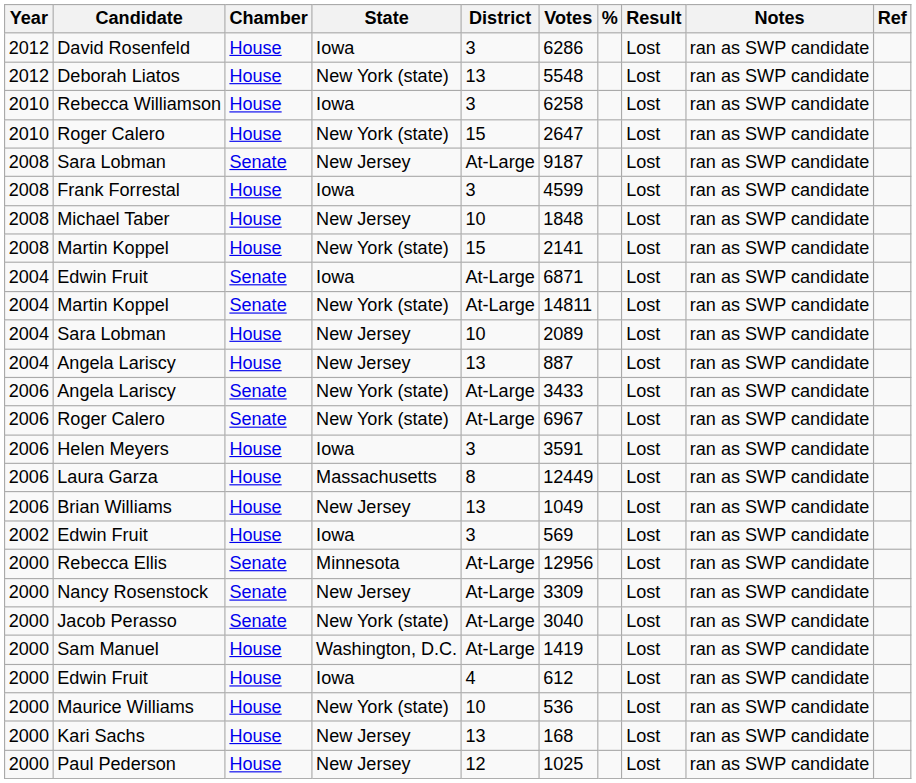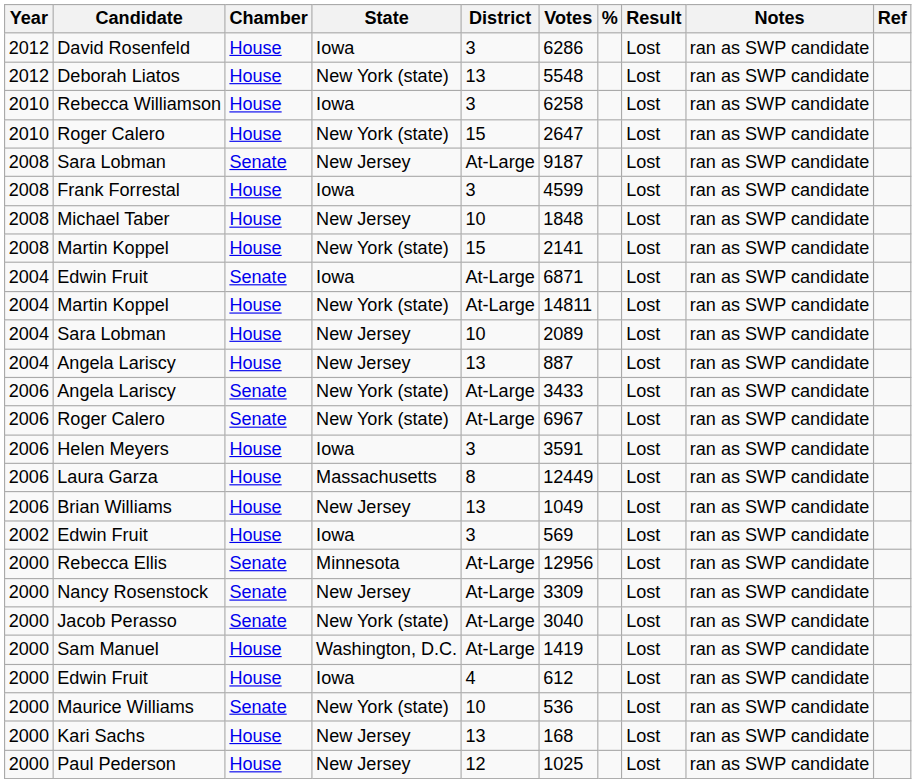 <table class="wikitable sortable" style="font-size:100%">
 <tr>
 <th>Year</th>
 <th>Candidate</th>
 <th>Chamber</th>
 <th>State</th>
 <th>District</th>
 <th>Votes</th>
 <th>%</th>
 <th>Result</th>
 <th>Notes</th>
 <th>Ref</th>
 </tr>
 <tr>
 <td>2012</td>
 <td>David Rosenfeld</td>
 <td><a href='#'>House</a></td>
 <td>Iowa</td>
 <td>3</td>
 <td>6286</td>
 <td></td>
 <td> Lost</td>
 <td>ran as SWP candidate</td>
 <td></td>
 </tr>
 <tr>
 <td>2012</td>
 <td>Deborah Liatos</td>
 <td><a href='#'>House</a></td>
 <td>New York (state)</td>
 <td>13</td>
 <td>5548</td>
 <td></td>
 <td> Lost</td>
 <td>ran as SWP candidate</td>
 <td></td>
 </tr>
 <tr>
 <td>2010</td>
 <td>Rebecca Williamson</td>
 <td><a href='#'>House</a></td>
 <td>Iowa</td>
 <td>3</td>
 <td>6258</td>
 <td></td>
 <td> Lost</td>
 <td>ran as SWP candidate</td>
 <td></td>
 </tr>
 <tr>
 <td>2010</td>
 <td>Roger Calero</td>
 <td><a href='#'>House</a></td>
 <td>New York (state)</td>
 <td>15</td>
 <td>2647</td>
 <td></td>
 <td> Lost</td>
 <td>ran as SWP candidate</td>
 <td></td>
 </tr>
 <tr>
 <td>2008</td>
 <td>Sara Lobman</td>
 <td><a href='#'>Senate</a></td>
 <td>New Jersey</td>
 <td>At-Large</td>
 <td>9187</td>
 <td></td>
 <td> Lost</td>
 <td>ran as SWP candidate</td>
 <td></td>
 </tr>
 <tr>
 <td>2008</td>
 <td>Frank Forrestal</td>
 <td><a href='#'>House</a></td>
 <td>Iowa</td>
 <td>3</td>
 <td>4599</td>
 <td></td>
 <td> Lost</td>
 <td>ran as SWP candidate</td>
 <td></td>
 </tr>
 <tr>
 <td>2008</td>
 <td>Michael Taber</td>
 <td><a href='#'>House</a></td>
 <td>New Jersey</td>
 <td>10</td>
 <td>1848</td>
 <td></td>
 <td> Lost</td>
 <td>ran as SWP candidate</td>
 <td></td>
 </tr>
 <tr>
 <td>2008</td>
 <td>Martin Koppel</td>
 <td><a href='#'>House</a></td>
 <td>New York (state)</td>
 <td>15</td>
 <td>2141</td>
 <td></td>
 <td> Lost</td>
 <td>ran as SWP candidate</td>
 <td></td>
 </tr>
 <tr>
 <td>2004</td>
 <td>Edwin Fruit</td>
 <td><a href='#'>Senate</a></td>
 <td>Iowa</td>
 <td>At-Large</td>
 <td>6871</td>
 <td></td>
 <td> Lost</td>
 <td>ran as SWP candidate</td>
 <td></td>
 </tr>
 <tr>
 <td>2004</td>
 <td>Martin Koppel</td>
-<td><a href='#'>Senate</a></td>
+<td><a href='#'>House</a></td>
 <td>New York (state)</td>
 <td>At-Large</td>
 <td>14811</td>
 <td></td>
 <td> Lost</td>
 <td>ran as SWP candidate</td>
 <td></td>
 </tr>
 <tr>
 <td>2004</td>
 <td>Sara Lobman</td>
 <td><a href='#'>House</a></td>
 <td>New Jersey</td>
 <td>10</td>
 <td>2089</td>
 <td></td>
 <td> Lost</td>
 <td>ran as SWP candidate</td>
 <td></td>
 </tr>
 <tr>
 <td>2004</td>
 <td>Angela Lariscy</td>
 <td><a href='#'>House</a></td>
 <td>New Jersey</td>
 <td>13</td>
 <td>887</td>
 <td></td>
 <td> Lost</td>
 <td>ran as SWP candidate</td>
 <td></td>
 </tr>
 <tr>
 <td>2006</td>
 <td>Angela Lariscy</td>
 <td><a href='#'>Senate</a></td>
 <td>New York (state)</td>
 <td>At-Large</td>
 <td>3433</td>
 <td></td>
 <td> Lost</td>
 <td>ran as SWP candidate</td>
 <td></td>
 </tr>
 <tr>
 <td>2006</td>
 <td>Roger Calero</td>
 <td><a href='#'>Senate</a></td>
 <td>New York (state)</td>
 <td>At-Large</td>
 <td>6967</td>
 <td></td>
 <td> Lost</td>
 <td>ran as SWP candidate</td>
 <td></td>
 </tr>
 <tr>
 <td>2006</td>
 <td>Helen Meyers</td>
 <td><a href='#'>House</a></td>
 <td>Iowa</td>
 <td>3</td>
 <td>3591</td>
 <td></td>
 <td> Lost</td>
 <td>ran as SWP candidate</td>
 <td></td>
 </tr>
 <tr>
 <td>2006</td>
 <td>Laura Garza</td>
 <td><a href='#'>House</a></td>
 <td>Massachusetts</td>
 <td>8</td>
 <td>12449</td>
 <td></td>
 <td> Lost</td>
 <td>ran as SWP candidate</td>
 <td></td>
 </tr>
 <tr>
 <td>2006</td>
 <td>Brian Williams</td>
 <td><a href='#'>House</a></td>
 <td>New Jersey</td>
 <td>13</td>
 <td>1049</td>
 <td></td>
 <td> Lost</td>
 <td>ran as SWP candidate</td>
 <td></td>
 </tr>
 <tr>
 <td>2002</td>
 <td>Edwin Fruit</td>
 <td><a href='#'>House</a></td>
 <td>Iowa</td>
 <td>3</td>
 <td>569</td>
 <td></td>
 <td> Lost</td>
 <td>ran as SWP candidate</td>
 <td></td>
 </tr>
 <tr>
 <td>2000</td>
 <td>Rebecca Ellis</td>
 <td><a href='#'>Senate</a></td>
 <td>Minnesota</td>
 <td>At-Large</td>
 <td>12956</td>
 <td></td>
 <td> Lost</td>
 <td>ran as SWP candidate</td>
 <td></td>
 </tr>
 <tr>
 <td>2000</td>
 <td>Nancy Rosenstock</td>
 <td><a href='#'>Senate</a></td>
 <td>New Jersey</td>
 <td>At-Large</td>
 <td>3309</td>
 <td></td>
 <td> Lost</td>
 <td>ran as SWP candidate</td>
 <td></td>
 </tr>
 <tr>
 <td>2000</td>
 <td>Jacob Perasso</td>
 <td><a href='#'>Senate</a></td>
 <td>New York (state)</td>
 <td>At-Large</td>
 <td>3040</td>
 <td></td>
 <td> Lost</td>
 <td>ran as SWP candidate</td>
 <td></td>
 </tr>
 <tr>
 <td>2000</td>
 <td>Sam Manuel</td>
 <td><a href='#'>House</a></td>
 <td>Washington, D.C.</td>
 <td>At-Large</td>
 <td>1419</td>
 <td></td>
 <td> Lost</td>
 <td>ran as SWP candidate</td>
 <td></td>
 </tr>
 <tr>
 <td>2000</td>
 <td>Edwin Fruit</td>
 <td><a href='#'>House</a></td>
 <td>Iowa</td>
 <td>4</td>
 <td>612</td>
 <td></td>
 <td> Lost</td>
 <td>ran as SWP candidate</td>
 <td></td>
 </tr>
 <tr>
 <td>2000</td>
 <td>Maurice Williams</td>
-<td><a href='#'>House</a></td>
+<td><a href='#'>Senate</a></td>
 <td>New York (state)</td>
 <td>10</td>
 <td>536</td>
 <td></td>
 <td> Lost</td>
 <td>ran as SWP candidate</td>
 <td></td>
 </tr>
 <tr>
 <td>2000</td>
 <td>Kari Sachs</td>
 <td><a href='#'>House</a></td>
 <td>New Jersey</td>
 <td>13</td>
 <td>168</td>
 <td></td>
 <td> Lost</td>
 <td>ran as SWP candidate</td>
 <td></td>
 </tr>
 <tr>
 <td>2000</td>
 <td>Paul Pederson</td>
 <td><a href='#'>House</a></td>
 <td>New Jersey</td>
 <td>12</td>
 <td>1025</td>
 <td></td>
 <td> Lost</td>
 <td>ran as SWP candidate</td>
 <td></td>
 </tr>
 </table>
